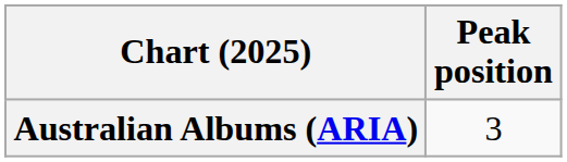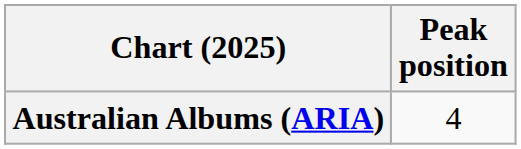 <table class="wikitable sortable plainrowheaders" style="text-align:center">
 <tr>
 <th scope="col">Chart (2025)</th>
 <th scope="col">Peak<br>position</th>
 </tr>
 <tr>
 <th scope="row">Australian Albums (<a href='#'>ARIA</a>)</th>
-<td>3</td>
+<td>4</td>
 </tr>
 </table>
